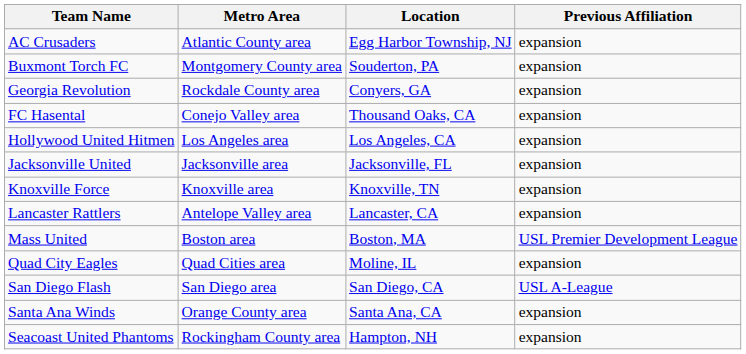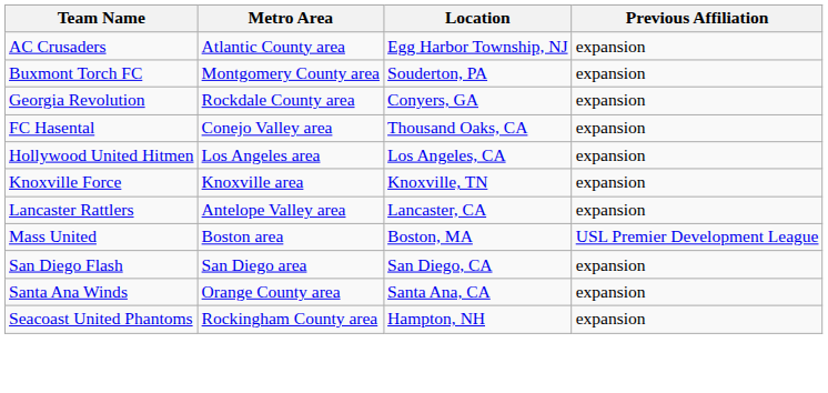 <table class="wikitable">
 <tr>
 <th>Team Name</th>
 <th>Metro Area</th>
 <th>Location</th>
 <th>Previous Affiliation</th>
 </tr>
 <tr>
 <td> <a href='#'>AC Crusaders</a></td>
 <td><a href='#'>Atlantic County area</a></td>
 <td><a href='#'>Egg Harbor Township, NJ</a></td>
 <td>expansion</td>
 </tr>
 <tr>
 <td> <a href='#'>Buxmont Torch FC</a></td>
 <td><a href='#'>Montgomery County area</a></td>
 <td><a href='#'>Souderton, PA</a></td>
 <td>expansion</td>
 </tr>
 <tr>
 <td> <a href='#'>Georgia Revolution</a></td>
 <td><a href='#'>Rockdale County area</a></td>
 <td><a href='#'>Conyers, GA</a></td>
 <td>expansion</td>
 </tr>
 <tr>
 <td> <a href='#'>FC Hasental</a></td>
 <td><a href='#'>Conejo Valley area</a></td>
 <td><a href='#'>Thousand Oaks, CA</a></td>
 <td>expansion</td>
 </tr>
 <tr>
 <td> <a href='#'>Hollywood United Hitmen</a></td>
 <td><a href='#'>Los Angeles area</a></td>
 <td><a href='#'>Los Angeles, CA</a></td>
 <td>expansion</td>
 </tr>
 <tr>
-<td> <a href='#'>Jacksonville United</a></td>
-<td><a href='#'>Jacksonville area</a></td>
-<td><a href='#'>Jacksonville, FL</a></td>
-<td>expansion</td>
-</tr>
-<tr>
 <td> <a href='#'>Knoxville Force</a></td>
 <td><a href='#'>Knoxville area</a></td>
 <td><a href='#'>Knoxville, TN</a></td>
 <td>expansion</td>
 </tr>
 <tr>
 <td> <a href='#'>Lancaster Rattlers</a></td>
 <td><a href='#'>Antelope Valley area</a></td>
 <td><a href='#'>Lancaster, CA</a></td>
 <td>expansion</td>
 </tr>
 <tr>
 <td> <a href='#'>Mass United</a></td>
 <td><a href='#'>Boston area</a></td>
 <td><a href='#'>Boston, MA</a></td>
 <td><a href='#'>USL Premier Development League</a></td>
 </tr>
 <tr>
-<td> <a href='#'>Quad City Eagles</a></td>
-<td><a href='#'>Quad Cities area</a></td>
-<td><a href='#'>Moline, IL</a></td>
-<td>expansion</td>
-</tr>
-<tr>
 <td> <a href='#'>San Diego Flash</a></td>
 <td><a href='#'>San Diego area</a></td>
 <td><a href='#'>San Diego, CA</a></td>
-<td><a href='#'>USL A-League</a></td>
+<td>expansion</td>
 </tr>
 <tr>
 <td> <a href='#'>Santa Ana Winds</a></td>
 <td><a href='#'>Orange County area</a></td>
 <td><a href='#'>Santa Ana, CA</a></td>
 <td>expansion</td>
 </tr>
 <tr>
 <td> <a href='#'>Seacoast United Phantoms</a></td>
 <td><a href='#'>Rockingham County area</a></td>
 <td><a href='#'>Hampton, NH</a></td>
 <td>expansion</td>
 </tr>
 </table>
